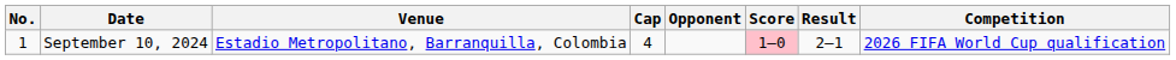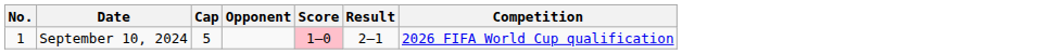 <table class="wikitable sortable">
 <tr>
 <th scope="col">No.</th>
 <th scope="col">Date</th>
-<th scope="col">Venue</th>
 <th scope="col">Cap</th>
 <th scope="col">Opponent</th>
 <th scope="col">Score</th>
 <th scope="col">Result</th>
 <th scope="col">Competition</th>
 </tr>
 <tr>
 <td align="center">1</td>
 <td>September 10, 2024</td>
-<td><a href='#'>Estadio Metropolitano</a>, <a href='#'>Barranquilla</a>, Colombia</td>
-<td align="center">4</td>
+<td align="center">5</td>
 <td></td>
 <td align="center" style="background: pink;">1–0</td>
 <td align="center">2–1</td>
 <td><a href='#'>2026 FIFA World Cup qualification</a></td>
 </tr>
 </table>
